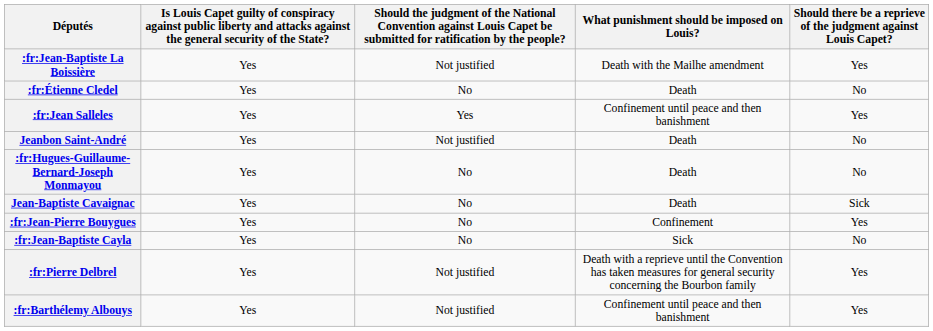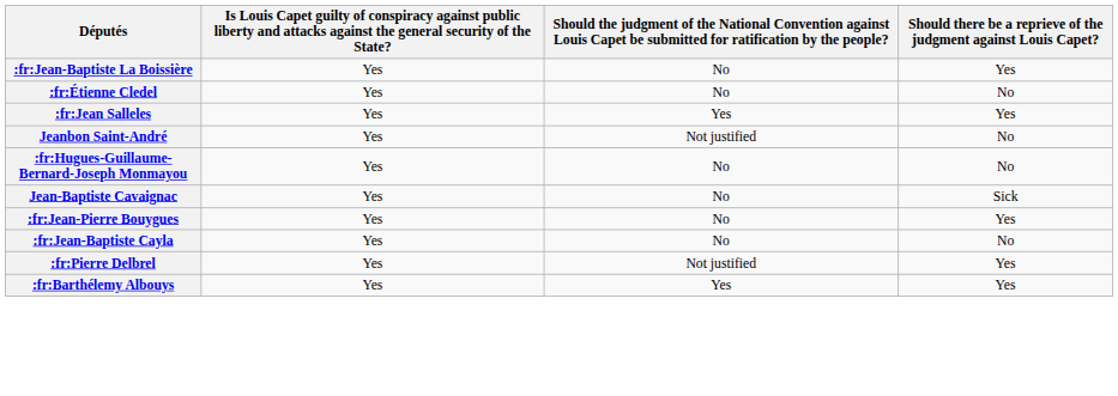 <table class="wikitable sortable" style="text-align:center; width:80%;">
 <tr>
 <th scope=col>Députés</th>
 <th scope=col>Is Louis Capet guilty of conspiracy against public liberty and attacks against the general security of the State?</th>
 <th scope=col>Should the judgment of the National Convention against Louis Capet be submitted for ratification by the people?</th>
-<th scope=col>What punishment should be imposed on Louis?</th>
 <th scope=col>Should there be a reprieve of the judgment against Louis Capet?</th>
 </tr>
 <tr>
 <th><a href='#'>:fr:Jean-Baptiste La Boissière</a></th>
 <td>Yes</td>
-<td>Not justified</td>
-<td>Death with the Mailhe amendment</td>
+<td>No</td>
 <td>Yes</td>
 </tr>
 <tr>
 <th><a href='#'>:fr:Étienne Cledel</a></th>
 <td>Yes</td>
 <td>No</td>
-<td>Death</td>
 <td>No</td>
 </tr>
 <tr>
 <th><a href='#'>:fr:Jean Salleles</a></th>
 <td>Yes</td>
 <td>Yes</td>
-<td>Confinement until peace and then banishment</td>
 <td>Yes</td>
 </tr>
 <tr>
 <th><a href='#'>Jeanbon Saint-André</a></th>
 <td>Yes</td>
 <td>Not justified</td>
-<td>Death</td>
 <td>No</td>
 </tr>
 <tr>
 <th><a href='#'>:fr:Hugues-Guillaume-Bernard-Joseph Monmayou</a></th>
 <td>Yes</td>
 <td>No</td>
-<td>Death</td>
 <td>No</td>
 </tr>
 <tr>
 <th><a href='#'>Jean-Baptiste Cavaignac</a></th>
 <td>Yes</td>
 <td>No</td>
-<td>Death</td>
 <td>Sick</td>
 </tr>
 <tr>
 <th><a href='#'>:fr:Jean-Pierre Bouygues</a></th>
 <td>Yes</td>
 <td>No</td>
-<td>Confinement</td>
 <td>Yes</td>
 </tr>
 <tr>
 <th><a href='#'>:fr:Jean-Baptiste Cayla</a></th>
 <td>Yes</td>
 <td>No</td>
-<td>Sick</td>
 <td>No</td>
 </tr>
 <tr>
 <th><a href='#'>:fr:Pierre Delbrel</a></th>
 <td>Yes</td>
 <td>Not justified</td>
-<td>Death with a reprieve until the Convention has taken measures for general security concerning the Bourbon family</td>
 <td>Yes</td>
 </tr>
 <tr>
 <th><a href='#'>:fr:Barthélemy Albouys</a></th>
 <td>Yes</td>
-<td>Not justified</td>
-<td>Confinement until peace and then banishment</td>
+<td>Yes</td>
 <td>Yes</td>
 </tr>
 </table>
